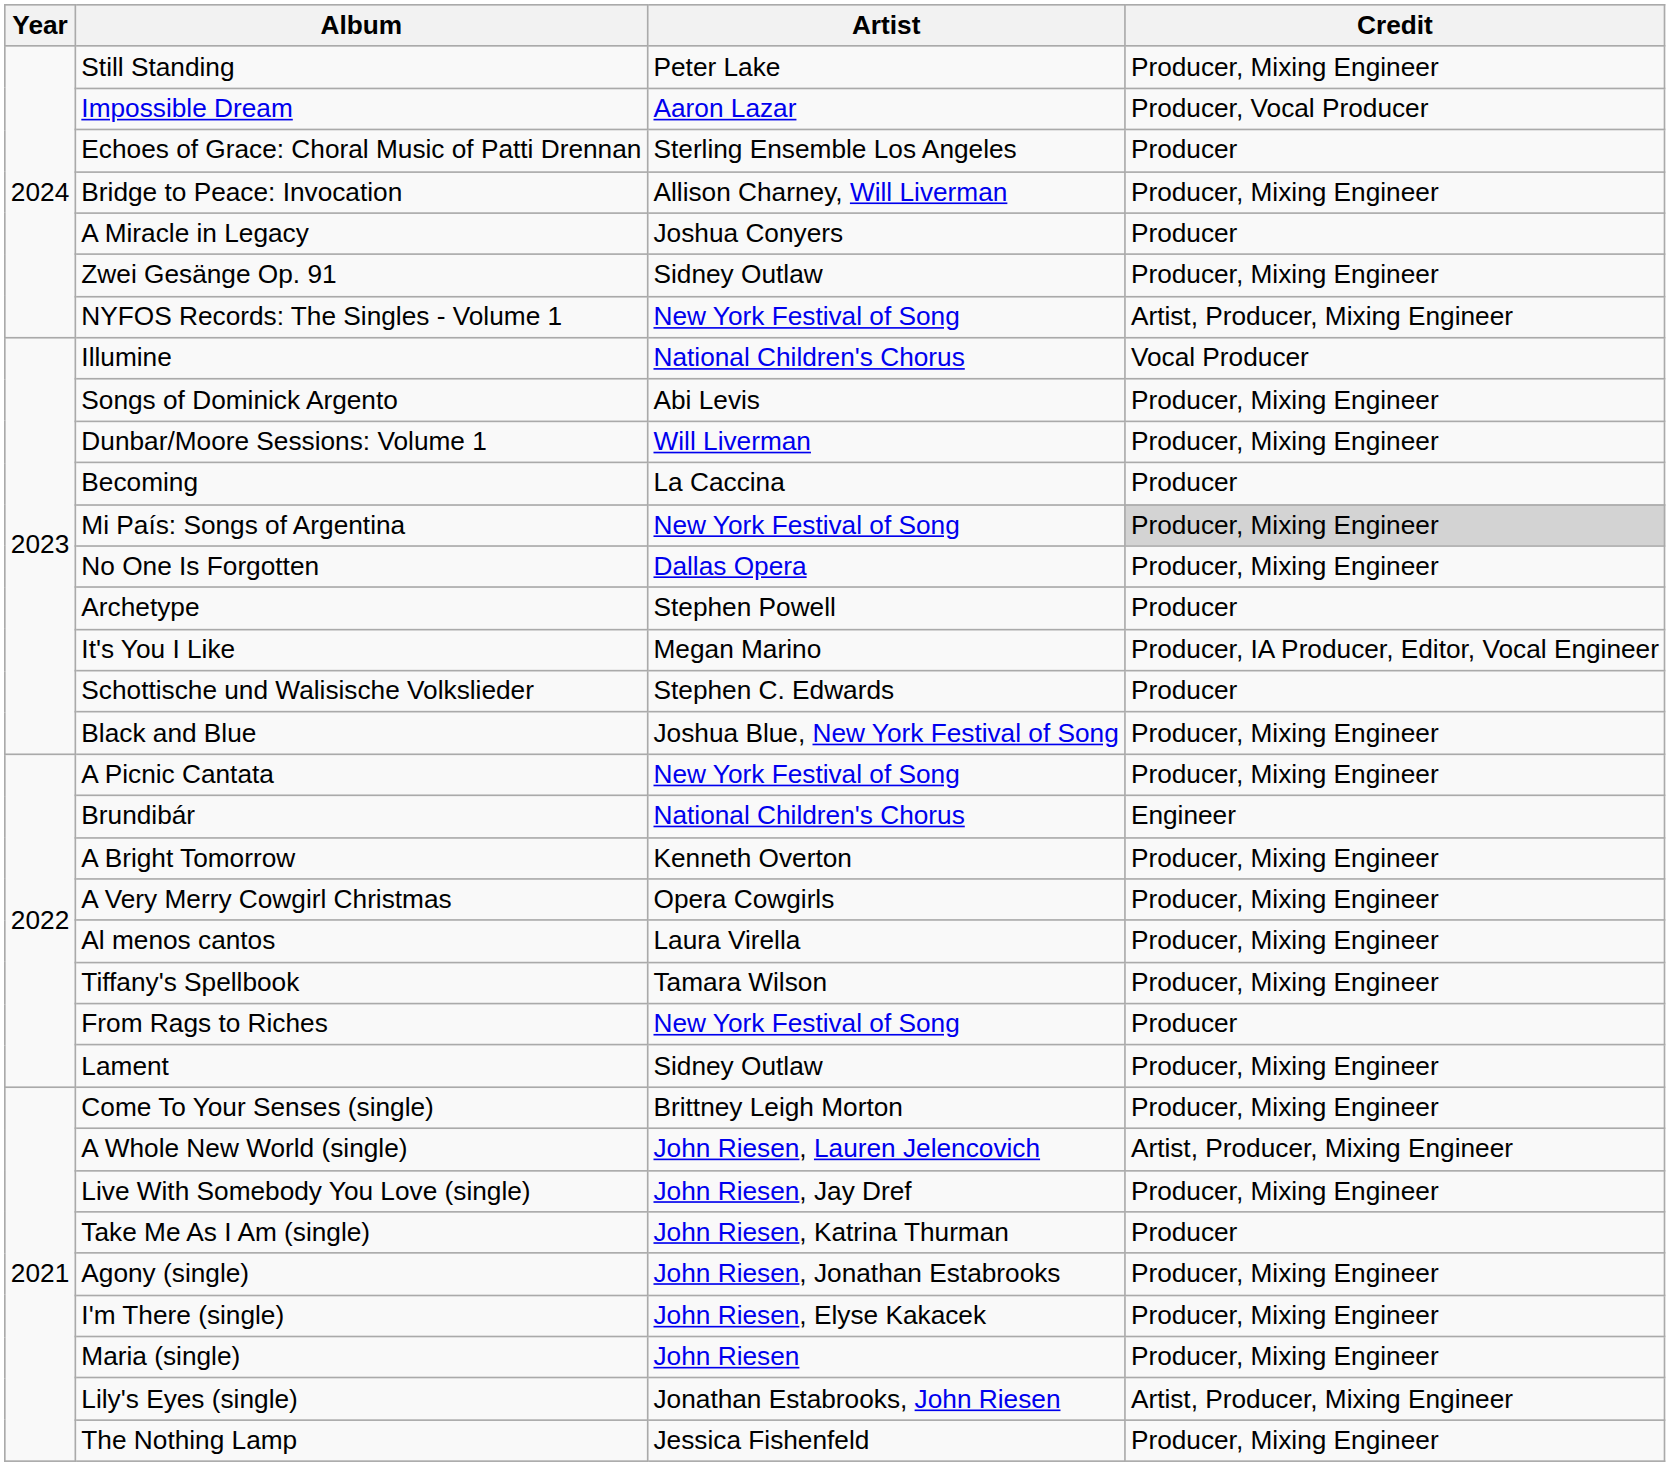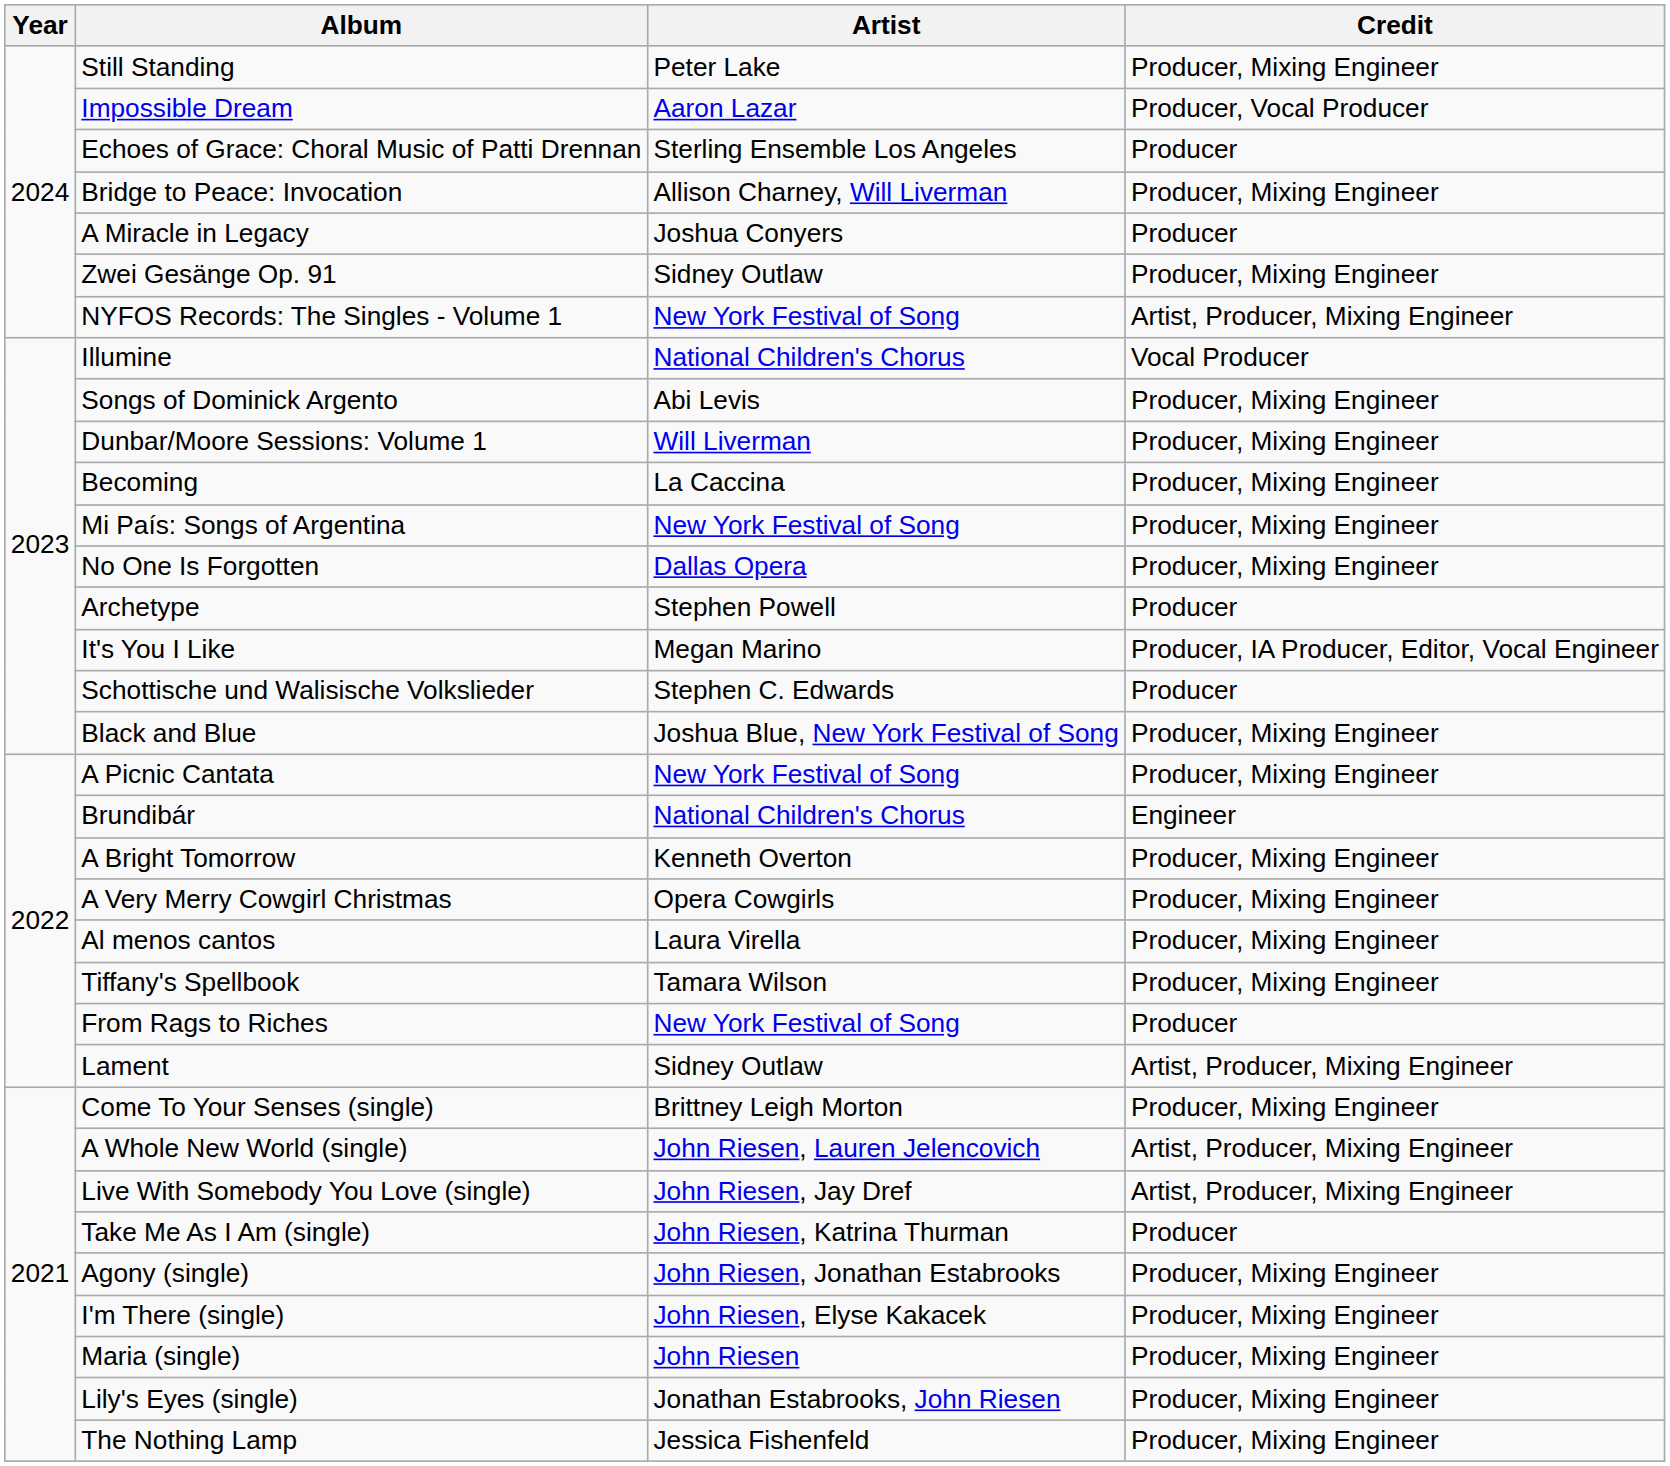 <table class="wikitable">
 <tr>
 <th>Year</th>
 <th>Album</th>
 <th>Artist</th>
 <th>Credit</th>
 </tr>
 <tr>
 <td rowspan="7">2024</td>
 <td>Still Standing</td>
 <td>Peter Lake</td>
 <td>Producer, Mixing Engineer</td>
 </tr>
 <tr>
 <td><a href='#'>Impossible Dream</a></td>
 <td><a href='#'>Aaron Lazar</a></td>
 <td>Producer, Vocal Producer</td>
 </tr>
 <tr>
 <td>Echoes of Grace: Choral Music of Patti Drennan</td>
 <td>Sterling Ensemble Los Angeles</td>
 <td>Producer</td>
 </tr>
 <tr>
 <td>Bridge to Peace: Invocation</td>
 <td>Allison Charney, <a href='#'>Will Liverman</a></td>
 <td>Producer, Mixing Engineer</td>
 </tr>
 <tr>
 <td>A Miracle in Legacy</td>
 <td>Joshua Conyers</td>
 <td>Producer</td>
 </tr>
 <tr>
 <td>Zwei Gesänge Op. 91</td>
 <td>Sidney Outlaw</td>
 <td>Producer, Mixing Engineer</td>
 </tr>
 <tr>
 <td>NYFOS Records: The Singles - Volume 1</td>
 <td><a href='#'>New York Festival of Song</a></td>
 <td>Artist, Producer, Mixing Engineer</td>
 </tr>
 <tr>
 <td rowspan="10">2023</td>
 <td>Illumine</td>
 <td><a href='#'>National Children's Chorus</a></td>
 <td>Vocal Producer</td>
 </tr>
 <tr>
 <td>Songs of Dominick Argento</td>
 <td>Abi Levis</td>
 <td>Producer, Mixing Engineer</td>
 </tr>
 <tr>
 <td>Dunbar/Moore Sessions: Volume 1</td>
 <td><a href='#'>Will Liverman</a></td>
 <td>Producer, Mixing Engineer</td>
 </tr>
 <tr>
 <td>Becoming</td>
 <td>La Caccina</td>
-<td>Producer</td>
+<td>Producer, Mixing Engineer</td>
 </tr>
 <tr>
 <td>Mi País: Songs of Argentina</td>
 <td><a href='#'>New York Festival of Song</a></td>
-<td style="background: lightgrey;">Producer, Mixing Engineer</td>
+<td>Producer, Mixing Engineer</td>
 </tr>
 <tr>
 <td>No One Is Forgotten</td>
 <td><a href='#'>Dallas Opera</a></td>
 <td>Producer, Mixing Engineer</td>
 </tr>
 <tr>
 <td>Archetype</td>
 <td>Stephen Powell</td>
 <td>Producer</td>
 </tr>
 <tr>
 <td>It's You I Like</td>
 <td>Megan Marino</td>
 <td>Producer, IA Producer, Editor, Vocal Engineer</td>
 </tr>
 <tr>
 <td>Schottische und Walisische Volkslieder</td>
 <td>Stephen C. Edwards</td>
 <td>Producer</td>
 </tr>
 <tr>
 <td>Black and Blue</td>
 <td>Joshua Blue, <a href='#'>New York Festival of Song</a></td>
 <td>Producer, Mixing Engineer</td>
 </tr>
 <tr>
 <td rowspan="8">2022</td>
 <td>A Picnic Cantata</td>
 <td><a href='#'>New York Festival of Song</a></td>
 <td>Producer, Mixing Engineer</td>
 </tr>
 <tr>
 <td>Brundibár</td>
 <td><a href='#'>National Children's Chorus</a></td>
 <td>Engineer</td>
 </tr>
 <tr>
 <td>A Bright Tomorrow</td>
 <td>Kenneth Overton</td>
 <td>Producer, Mixing Engineer</td>
 </tr>
 <tr>
 <td>A Very Merry Cowgirl Christmas</td>
 <td>Opera Cowgirls</td>
 <td>Producer, Mixing Engineer</td>
 </tr>
 <tr>
 <td>Al menos cantos</td>
 <td>Laura Virella</td>
 <td>Producer, Mixing Engineer</td>
 </tr>
 <tr>
 <td>Tiffany's Spellbook</td>
 <td>Tamara Wilson</td>
 <td>Producer, Mixing Engineer</td>
 </tr>
 <tr>
 <td>From Rags to Riches</td>
 <td><a href='#'>New York Festival of Song</a></td>
 <td>Producer</td>
 </tr>
 <tr>
 <td>Lament</td>
 <td>Sidney Outlaw</td>
-<td>Producer, Mixing Engineer</td>
+<td>Artist, Producer, Mixing Engineer</td>
 </tr>
 <tr>
 <td rowspan="11">2021</td>
 <td>Come To Your Senses (single)</td>
 <td>Brittney Leigh Morton</td>
 <td>Producer, Mixing Engineer</td>
 </tr>
 <tr>
 <td>A Whole New World (single)</td>
 <td><a href='#'>John Riesen</a>, <a href='#'>Lauren Jelencovich</a></td>
 <td>Artist, Producer, Mixing Engineer</td>
 </tr>
 <tr>
 <td>Live With Somebody You Love (single)</td>
 <td><a href='#'>John Riesen</a>, Jay Dref</td>
-<td>Producer, Mixing Engineer</td>
+<td>Artist, Producer, Mixing Engineer</td>
 </tr>
 <tr>
 <td>Take Me As I Am (single)</td>
 <td><a href='#'>John Riesen</a>, Katrina Thurman</td>
 <td>Producer</td>
 </tr>
 <tr>
 <td>Agony (single)</td>
 <td><a href='#'>John Riesen</a>, Jonathan Estabrooks</td>
 <td>Producer, Mixing Engineer</td>
 </tr>
 <tr>
 <td>I'm There (single)</td>
 <td><a href='#'>John Riesen</a>, Elyse Kakacek</td>
 <td>Producer, Mixing Engineer</td>
 </tr>
 <tr>
 <td>Maria (single)</td>
 <td><a href='#'>John Riesen</a></td>
 <td>Producer, Mixing Engineer</td>
 </tr>
 <tr>
 <td>Lily's Eyes (single)</td>
 <td>Jonathan Estabrooks, <a href='#'>John Riesen</a></td>
-<td>Artist, Producer, Mixing Engineer</td>
+<td>Producer, Mixing Engineer</td>
 </tr>
 <tr>
 <td>The Nothing Lamp</td>
 <td>Jessica Fishenfeld</td>
 <td>Producer, Mixing Engineer</td>
 </tr>
 </table>
